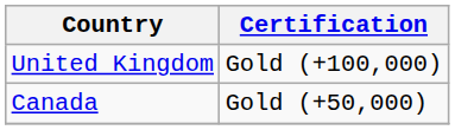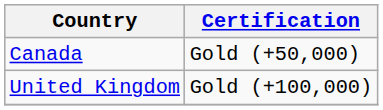 <table class="wikitable sortable">
 <tr>
 <th>Country</th>
 <th><a href='#'>Certification</a></th>
 </tr>
 <tr>
+<td><a href='#'>Canada</a></td>
+<td align="left">Gold (+50,000)</td>
+</tr>
+<tr>
 <td><a href='#'>United Kingdom</a></td>
 <td align="left">Gold (+100,000)</td>
 </tr>
 <tr>
-<td><a href='#'>Canada</a></td>
-<td align="left">Gold (+50,000)</td>
-</tr>
-<tr>
 </tr>
 </table>
